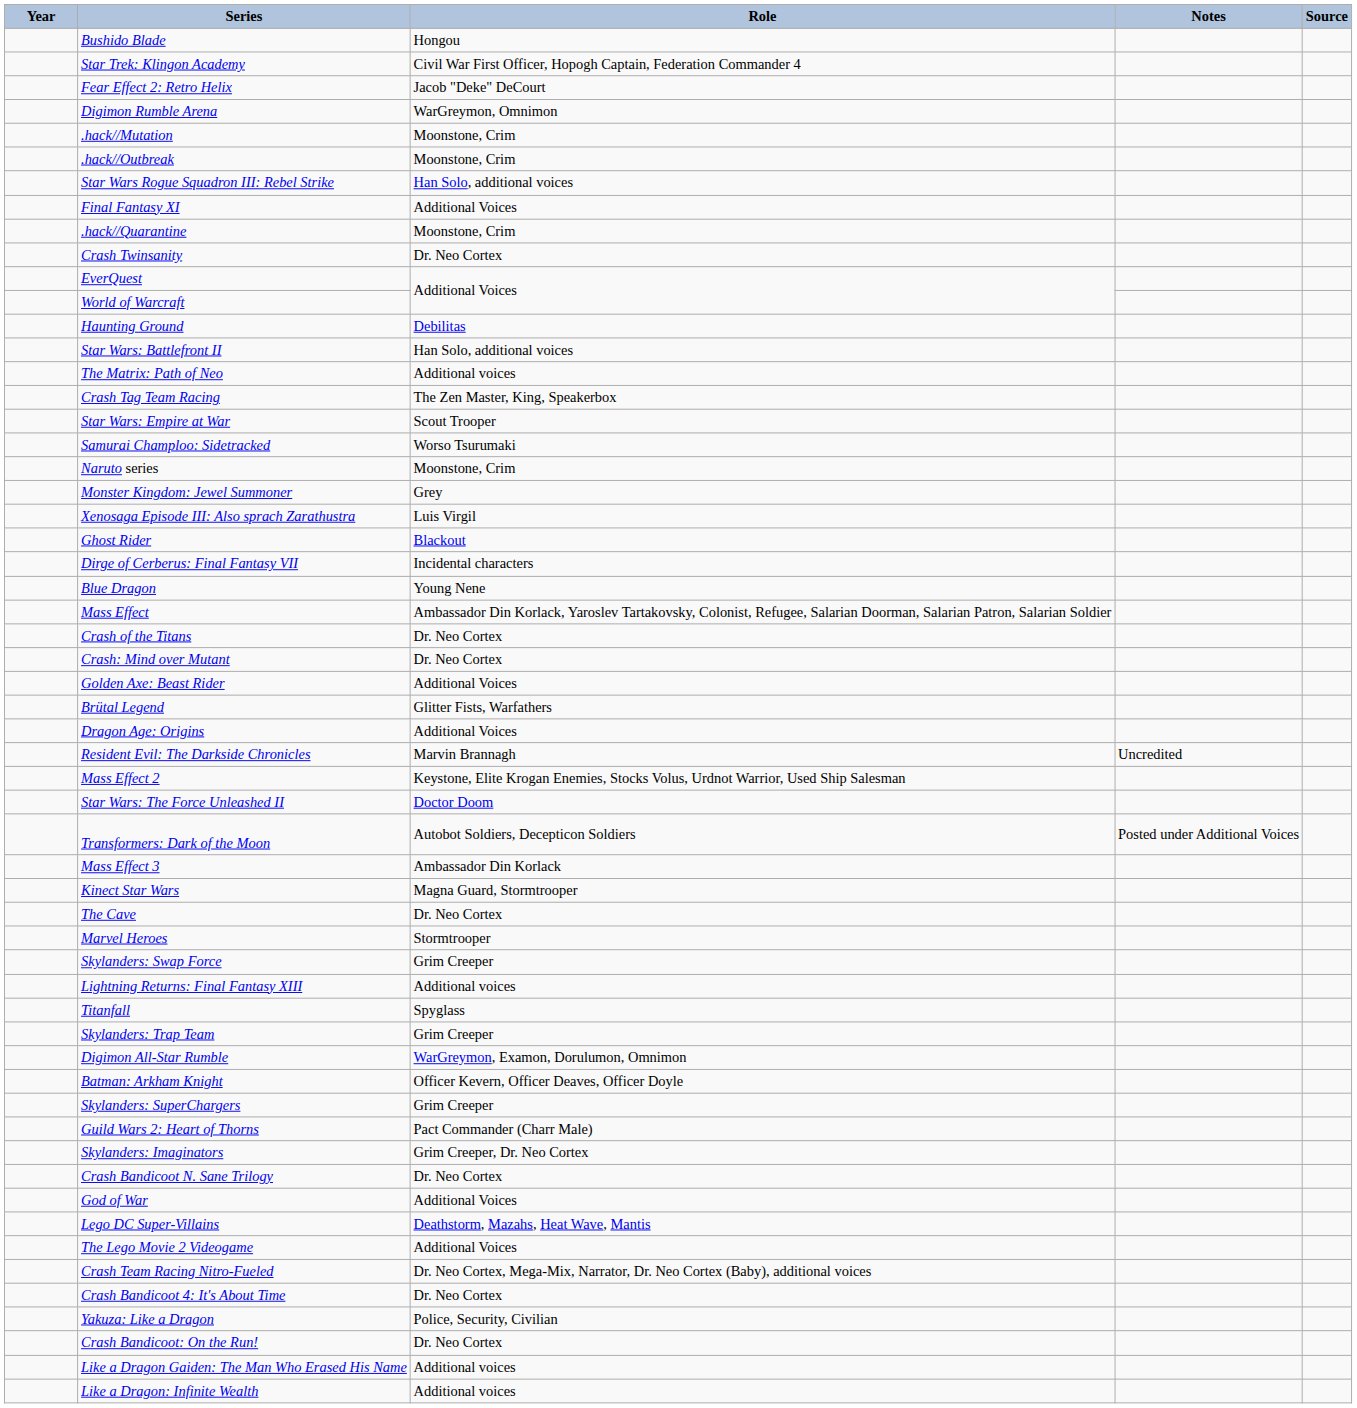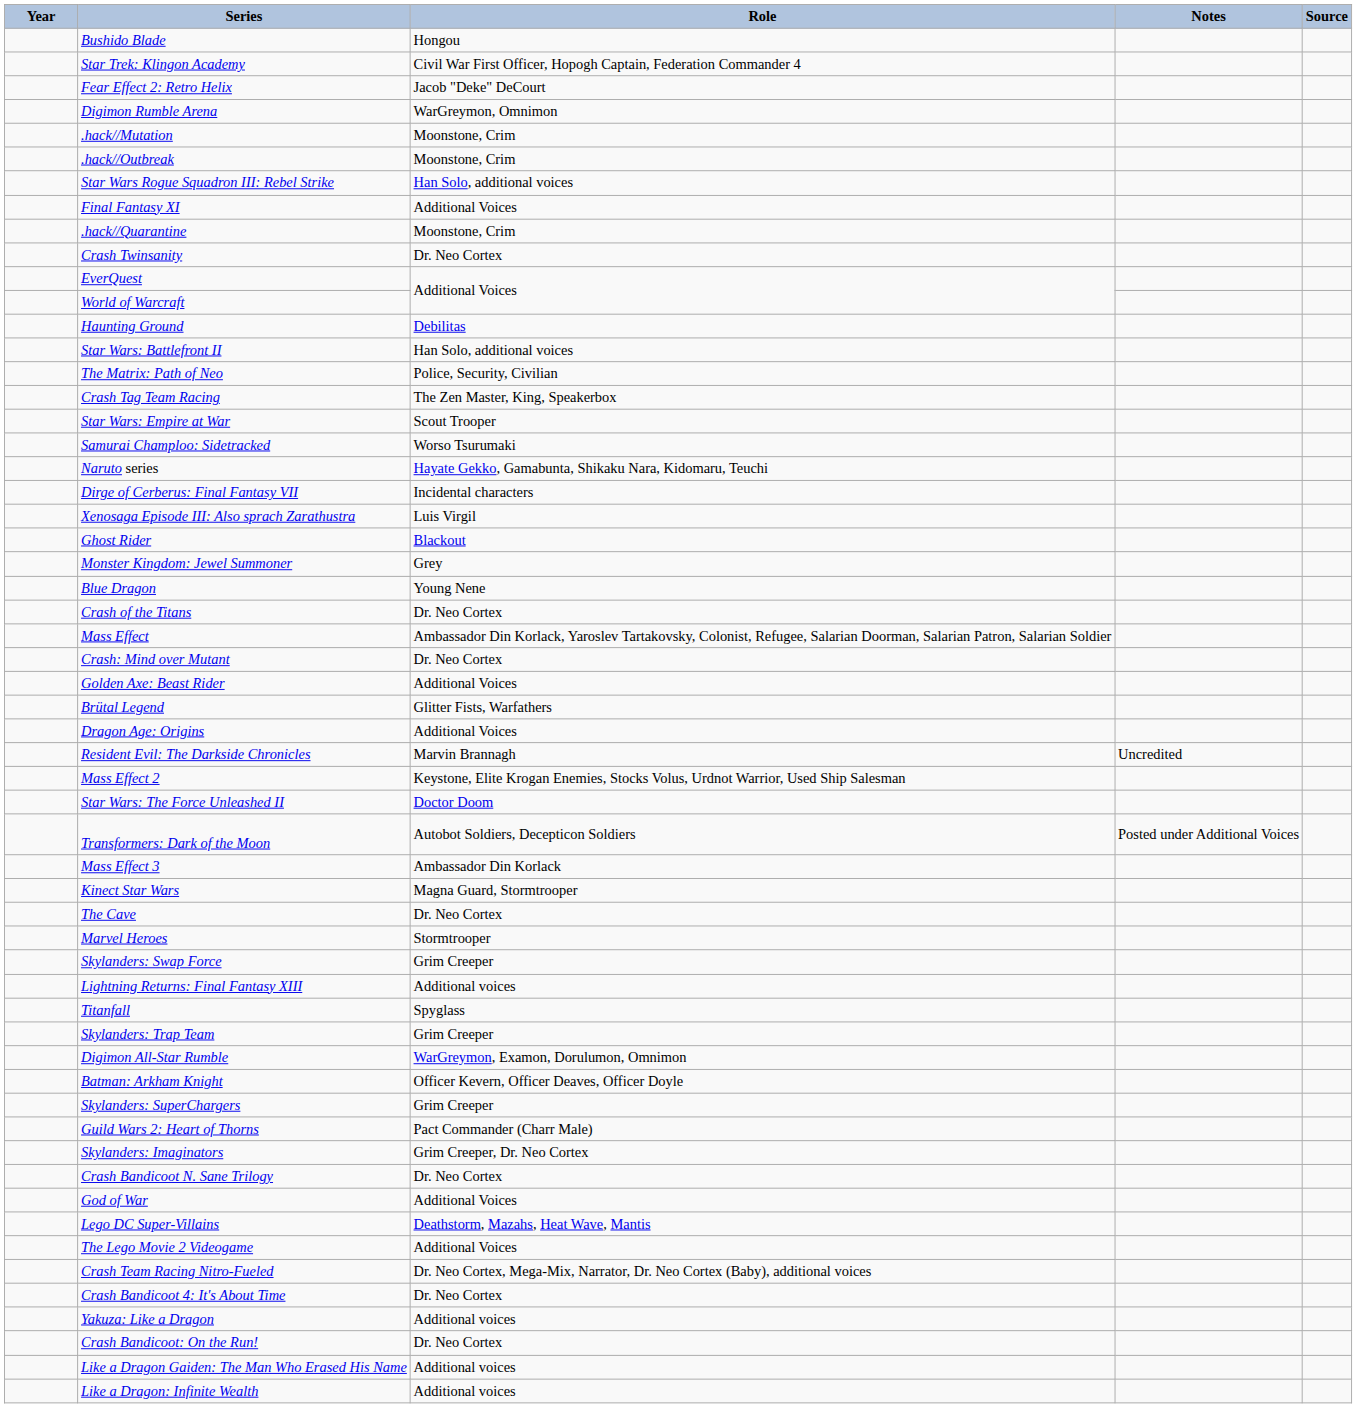 <table class="wikitable sortable plainrowheaders" style="width=95%;  font-size: 95%;">
 <tr>
 <th style="background:#b0c4de; width:70px;">Year</th>
 <th style="background:#b0c4de;">Series</th>
 <th style="background:#b0c4de;">Role</th>
 <th style="background:#b0c4de;" class="unsortable">Notes</th>
 <th style="background:#b0c4de;" class="unsortable">Source</th>
 </tr>
 <tr>
 <td></td>
 <td><em><a href='#'>Bushido Blade</a></em></td>
 <td>Hongou</td>
 <td> </td>
 <td> </td>
 </tr>
 <tr>
 <td></td>
 <td><em><a href='#'>Star Trek: Klingon Academy</a></em></td>
 <td>Civil War First Officer, Hopogh Captain, Federation Commander 4</td>
 <td> </td>
 <td> </td>
 </tr>
 <tr>
 <td></td>
 <td><em><a href='#'>Fear Effect 2: Retro Helix</a></em></td>
 <td>Jacob "Deke" DeCourt</td>
 <td> </td>
 <td> </td>
 </tr>
 <tr>
 <td></td>
 <td><em><a href='#'>Digimon Rumble Arena</a></em></td>
 <td>WarGreymon, Omnimon</td>
 <td> </td>
 <td></td>
 </tr>
 <tr>
 <td></td>
 <td><em><a href='#'>.hack//Mutation</a></em></td>
 <td>Moonstone, Crim</td>
 <td> </td>
 <td></td>
 </tr>
 <tr>
 <td></td>
 <td><em><a href='#'>.hack//Outbreak</a></em></td>
 <td>Moonstone, Crim</td>
 <td> </td>
 <td></td>
 </tr>
 <tr>
 <td></td>
 <td><em><a href='#'>Star Wars Rogue Squadron III: Rebel Strike</a></em></td>
 <td><a href='#'>Han Solo</a>, additional voices</td>
 <td> </td>
 <td></td>
 </tr>
 <tr>
 <td></td>
 <td><em><a href='#'>Final Fantasy XI</a></em></td>
 <td>Additional Voices</td>
 <td></td>
 <td> </td>
 </tr>
 <tr>
 <td></td>
 <td><em><a href='#'>.hack//Quarantine</a></em></td>
 <td>Moonstone, Crim</td>
 <td> </td>
 <td></td>
 </tr>
 <tr>
 <td></td>
 <td><em><a href='#'>Crash Twinsanity</a></em></td>
 <td>Dr. Neo Cortex</td>
 <td> </td>
 <td></td>
 </tr>
 <tr>
 <td></td>
 <td><em><a href='#'>EverQuest</a></em></td>
 <td rowspan="2">Additional Voices</td>
 <td></td>
 <td> </td>
 </tr>
 <tr>
 <td></td>
 <td><em><a href='#'>World of Warcraft</a></em></td>
 <td></td>
 <td> </td>
 </tr>
 <tr>
 <td></td>
 <td><em><a href='#'>Haunting Ground</a></em></td>
 <td><a href='#'>Debilitas</a></td>
 <td> </td>
 <td> </td>
 </tr>
 <tr>
 <td></td>
 <td><em><a href='#'>Star Wars: Battlefront II</a></em></td>
 <td>Han Solo, additional voices</td>
 <td> </td>
 <td></td>
 </tr>
 <tr>
 <td></td>
 <td><em><a href='#'>The Matrix: Path of Neo</a></em></td>
-<td>Additional voices</td>
+<td>Police, Security, Civilian</td>
 <td></td>
 <td> </td>
 </tr>
 <tr>
 <td></td>
 <td><em><a href='#'>Crash Tag Team Racing</a></em></td>
 <td>The Zen Master, King, Speakerbox</td>
 <td> </td>
 <td></td>
 </tr>
 <tr>
 <td></td>
 <td><em><a href='#'>Star Wars: Empire at War</a></em></td>
 <td>Scout Trooper</td>
 <td> </td>
 <td></td>
 </tr>
 <tr>
 <td></td>
 <td><em><a href='#'>Samurai Champloo: Sidetracked</a></em></td>
 <td>Worso Tsurumaki</td>
 <td> </td>
 <td> </td>
 </tr>
 <tr>
 <td></td>
 <td><em><a href='#'>Naruto</a></em> series</td>
-<td>Moonstone, Crim</td>
+<td><a href='#'>Hayate Gekko</a>, Gamabunta, Shikaku Nara, Kidomaru, Teuchi</td>
 <td> </td>
 <td> </td>
 </tr>
 <tr>
 <td></td>
-<td><em><a href='#'>Monster Kingdom: Jewel Summoner</a></em></td>
-<td>Grey</td>
+<td><em><a href='#'>Dirge of Cerberus: Final Fantasy VII</a></em></td>
+<td>Incidental characters</td>
 <td> </td>
-<td> </td>
+<td></td>
 </tr>
 <tr>
 <td></td>
 <td><em><a href='#'>Xenosaga Episode III: Also sprach Zarathustra</a></em></td>
 <td>Luis Virgil</td>
 <td> </td>
 <td></td>
 </tr>
 <tr>
 <td></td>
 <td><em><a href='#'>Ghost Rider</a></em></td>
 <td><a href='#'>Blackout</a></td>
 <td> </td>
 <td> </td>
 </tr>
 <tr>
 <td></td>
-<td><em><a href='#'>Dirge of Cerberus: Final Fantasy VII</a></em></td>
-<td>Incidental characters</td>
+<td><em><a href='#'>Monster Kingdom: Jewel Summoner</a></em></td>
+<td>Grey</td>
 <td> </td>
-<td></td>
+<td> </td>
 </tr>
 <tr>
 <td></td>
 <td><em><a href='#'>Blue Dragon</a></em></td>
 <td>Young Nene</td>
 <td> </td>
 <td></td>
 </tr>
 <tr>
 <td></td>
+<td><em><a href='#'>Crash of the Titans</a></em></td>
+<td>Dr. Neo Cortex</td>
+<td> </td>
+<td></td>
+</tr>
+<tr>
+<td></td>
 <td><em><a href='#'>Mass Effect</a></em></td>
 <td>Ambassador Din Korlack, Yaroslev Tartakovsky, Colonist, Refugee, Salarian Doorman, Salarian Patron, Salarian Soldier</td>
 <td> </td>
 <td> </td>
-</tr>
-<tr>
-<td></td>
-<td><em><a href='#'>Crash of the Titans</a></em></td>
-<td>Dr. Neo Cortex</td>
-<td> </td>
-<td></td>
 </tr>
 <tr>
 <td></td>
 <td><em><a href='#'>Crash: Mind over Mutant</a></em></td>
 <td>Dr. Neo Cortex</td>
 <td> </td>
 <td> </td>
 </tr>
 <tr>
 <td></td>
 <td><em><a href='#'>Golden Axe: Beast Rider</a></em></td>
 <td>Additional Voices</td>
 <td> </td>
 <td></td>
 </tr>
 <tr>
 <td></td>
 <td><em><a href='#'>Brütal Legend</a></em></td>
 <td>Glitter Fists, Warfathers</td>
 <td> </td>
 <td> </td>
 </tr>
 <tr>
 <td></td>
 <td><em><a href='#'>Dragon Age: Origins</a></em></td>
 <td>Additional Voices</td>
 <td> </td>
 <td> </td>
 </tr>
 <tr>
 <td></td>
 <td><em><a href='#'>Resident Evil: The Darkside Chronicles</a></em></td>
 <td>Marvin Brannagh</td>
 <td>Uncredited</td>
 <td></td>
 </tr>
 <tr>
 <td></td>
 <td><em><a href='#'>Mass Effect 2</a></em></td>
 <td>Keystone, Elite Krogan Enemies, Stocks Volus, Urdnot Warrior, Used Ship Salesman</td>
 <td> </td>
 <td> </td>
 </tr>
 <tr>
 <td></td>
 <td><em><a href='#'>Star Wars: The Force Unleashed II</a></em></td>
 <td><a href='#'>Doctor Doom</a></td>
 <td> </td>
 <td></td>
 </tr>
 <tr>
 <td></td>
 <td><br><em><a href='#'>Transformers: Dark of the Moon</a></em></td>
 <td>Autobot Soldiers, Decepticon Soldiers</td>
 <td>Posted under Additional Voices</td>
 </tr>
 <tr>
 <td></td>
 <td><em><a href='#'>Mass Effect 3</a></em></td>
 <td>Ambassador Din Korlack</td>
 <td> </td>
 <td> </td>
 </tr>
 <tr>
 <td></td>
 <td><em><a href='#'>Kinect Star Wars</a></em></td>
 <td>Magna Guard, Stormtrooper</td>
 <td> </td>
 <td></td>
 </tr>
 <tr>
 <td></td>
 <td><em><a href='#'>The Cave</a></em></td>
 <td>Dr. Neo Cortex</td>
 <td> </td>
 <td> </td>
 </tr>
 <tr>
 <td></td>
 <td><em><a href='#'>Marvel Heroes</a></em></td>
 <td>Stormtrooper</td>
 <td> </td>
 <td></td>
 </tr>
 <tr>
 <td></td>
 <td><em><a href='#'>Skylanders: Swap Force</a></em></td>
 <td>Grim Creeper</td>
 <td> </td>
 <td></td>
 </tr>
 <tr>
 <td></td>
 <td><em><a href='#'>Lightning Returns: Final Fantasy XIII</a></em></td>
 <td>Additional voices</td>
 <td> </td>
 <td></td>
 </tr>
 <tr>
 <td></td>
 <td><em><a href='#'>Titanfall</a></em></td>
 <td>Spyglass</td>
 <td> </td>
 <td></td>
 </tr>
 <tr>
 <td></td>
 <td><em><a href='#'>Skylanders: Trap Team</a></em></td>
 <td>Grim Creeper</td>
 <td> </td>
 <td></td>
 </tr>
 <tr>
 <td></td>
 <td><em><a href='#'>Digimon All-Star Rumble</a></em></td>
 <td><a href='#'>WarGreymon</a>, Examon, Dorulumon, Omnimon</td>
 <td> </td>
 <td></td>
 </tr>
 <tr>
 <td></td>
 <td><em><a href='#'>Batman: Arkham Knight</a></em></td>
 <td>Officer Kevern, Officer Deaves, Officer Doyle</td>
 <td> </td>
 <td></td>
 </tr>
 <tr>
 <td></td>
 <td><em><a href='#'>Skylanders: SuperChargers</a></em></td>
 <td>Grim Creeper</td>
 <td> </td>
 <td></td>
 </tr>
 <tr>
 <td></td>
 <td><em><a href='#'>Guild Wars 2: Heart of Thorns</a></em></td>
 <td>Pact Commander (Charr Male)</td>
 <td> </td>
 <td></td>
 </tr>
 <tr>
 <td></td>
 <td><em><a href='#'>Skylanders: Imaginators</a></em></td>
 <td>Grim Creeper, Dr. Neo Cortex</td>
 <td> </td>
 <td></td>
 </tr>
 <tr>
 <td></td>
 <td><em><a href='#'>Crash Bandicoot N. Sane Trilogy</a></em></td>
 <td>Dr. Neo Cortex</td>
 <td> </td>
 <td></td>
 </tr>
 <tr>
 <td></td>
 <td><em><a href='#'>God of War</a></em></td>
 <td>Additional Voices</td>
 <td> </td>
 <td></td>
 </tr>
 <tr>
 <td></td>
 <td><em><a href='#'>Lego DC Super-Villains</a></em></td>
 <td><a href='#'>Deathstorm</a>, <a href='#'>Mazahs</a>, <a href='#'>Heat Wave</a>, <a href='#'>Mantis</a></td>
 <td> </td>
 <td></td>
 </tr>
 <tr>
 <td></td>
 <td><em><a href='#'>The Lego Movie 2 Videogame</a></em></td>
 <td>Additional Voices</td>
 <td> </td>
 <td> </td>
 </tr>
 <tr>
 <td></td>
 <td><em><a href='#'>Crash Team Racing Nitro-Fueled</a></em></td>
 <td>Dr. Neo Cortex, Mega-Mix, Narrator, Dr. Neo Cortex (Baby), additional voices</td>
 <td> </td>
 <td></td>
 </tr>
 <tr>
 <td></td>
 <td><em><a href='#'>Crash Bandicoot 4: It's About Time</a></em></td>
 <td>Dr. Neo Cortex</td>
 <td> </td>
 <td> </td>
 </tr>
 <tr>
 <td></td>
 <td><em><a href='#'>Yakuza: Like a Dragon</a></em></td>
-<td>Police, Security, Civilian</td>
+<td>Additional voices</td>
 <td> </td>
 <td></td>
 </tr>
 <tr>
 <td></td>
 <td><em><a href='#'>Crash Bandicoot: On the Run!</a></em></td>
 <td>Dr. Neo Cortex</td>
 <td> </td>
 <td> </td>
 </tr>
 <tr>
 <td></td>
 <td><em><a href='#'>Like a Dragon Gaiden: The Man Who Erased His Name</a></em></td>
 <td>Additional voices</td>
 <td> </td>
 <td></td>
 </tr>
 <tr>
 <td></td>
 <td><em><a href='#'>Like a Dragon: Infinite Wealth</a></em></td>
 <td>Additional voices</td>
 <td> </td>
 <td></td>
 </tr>
 </table>
